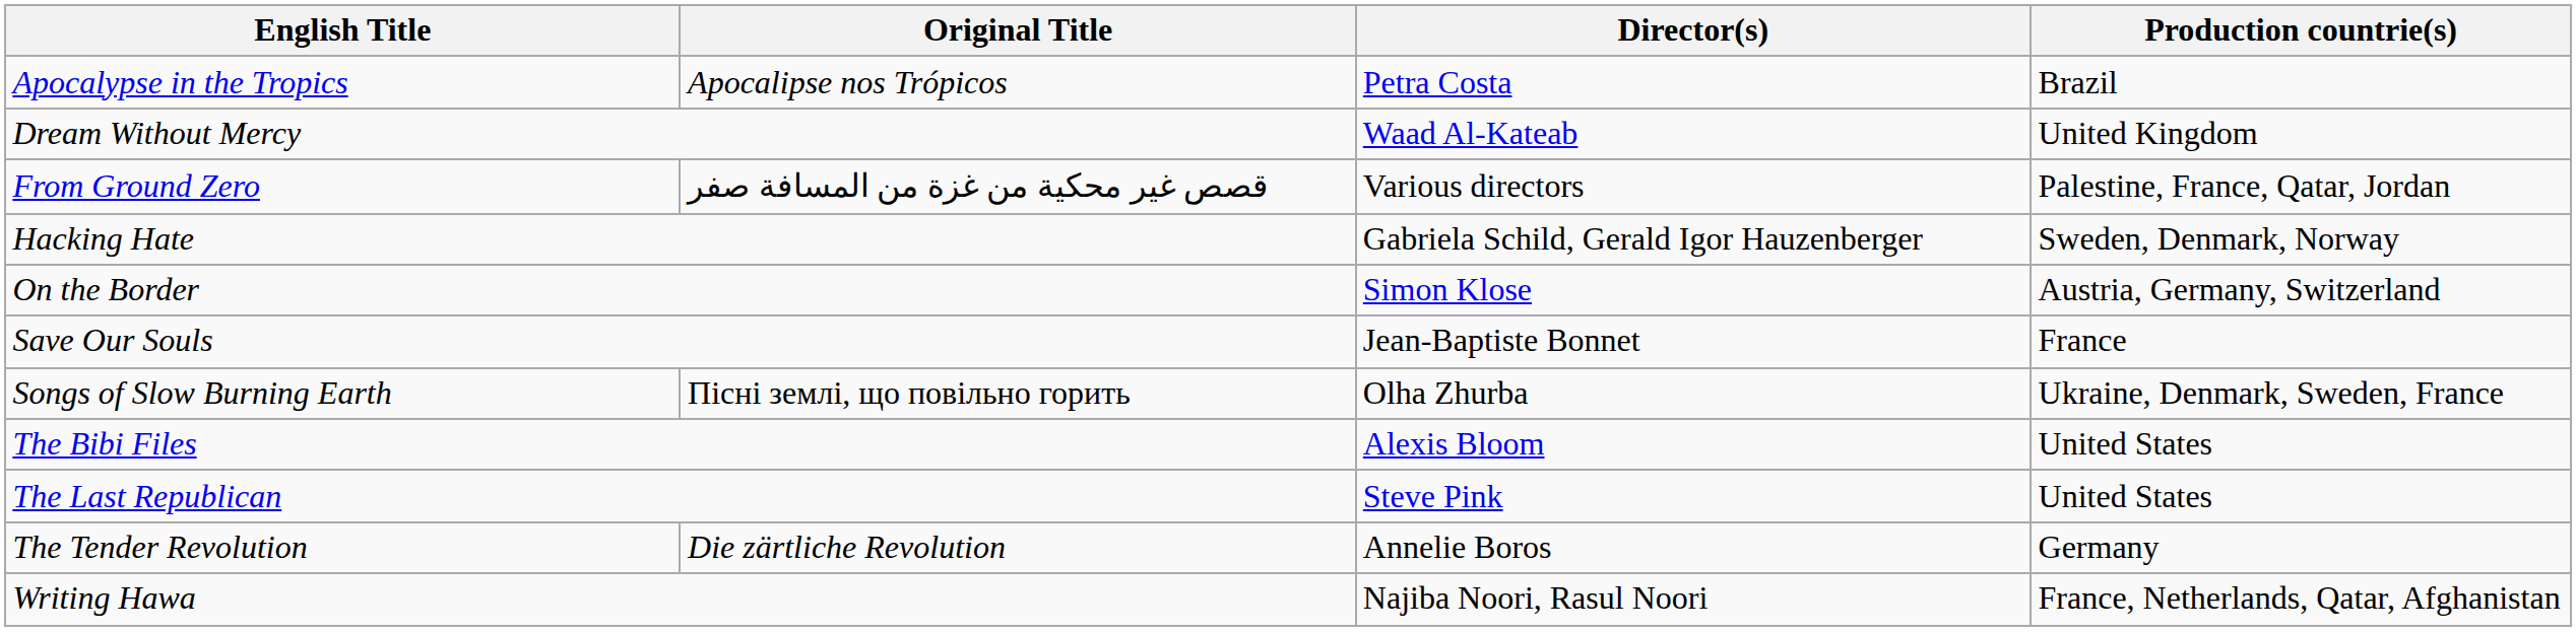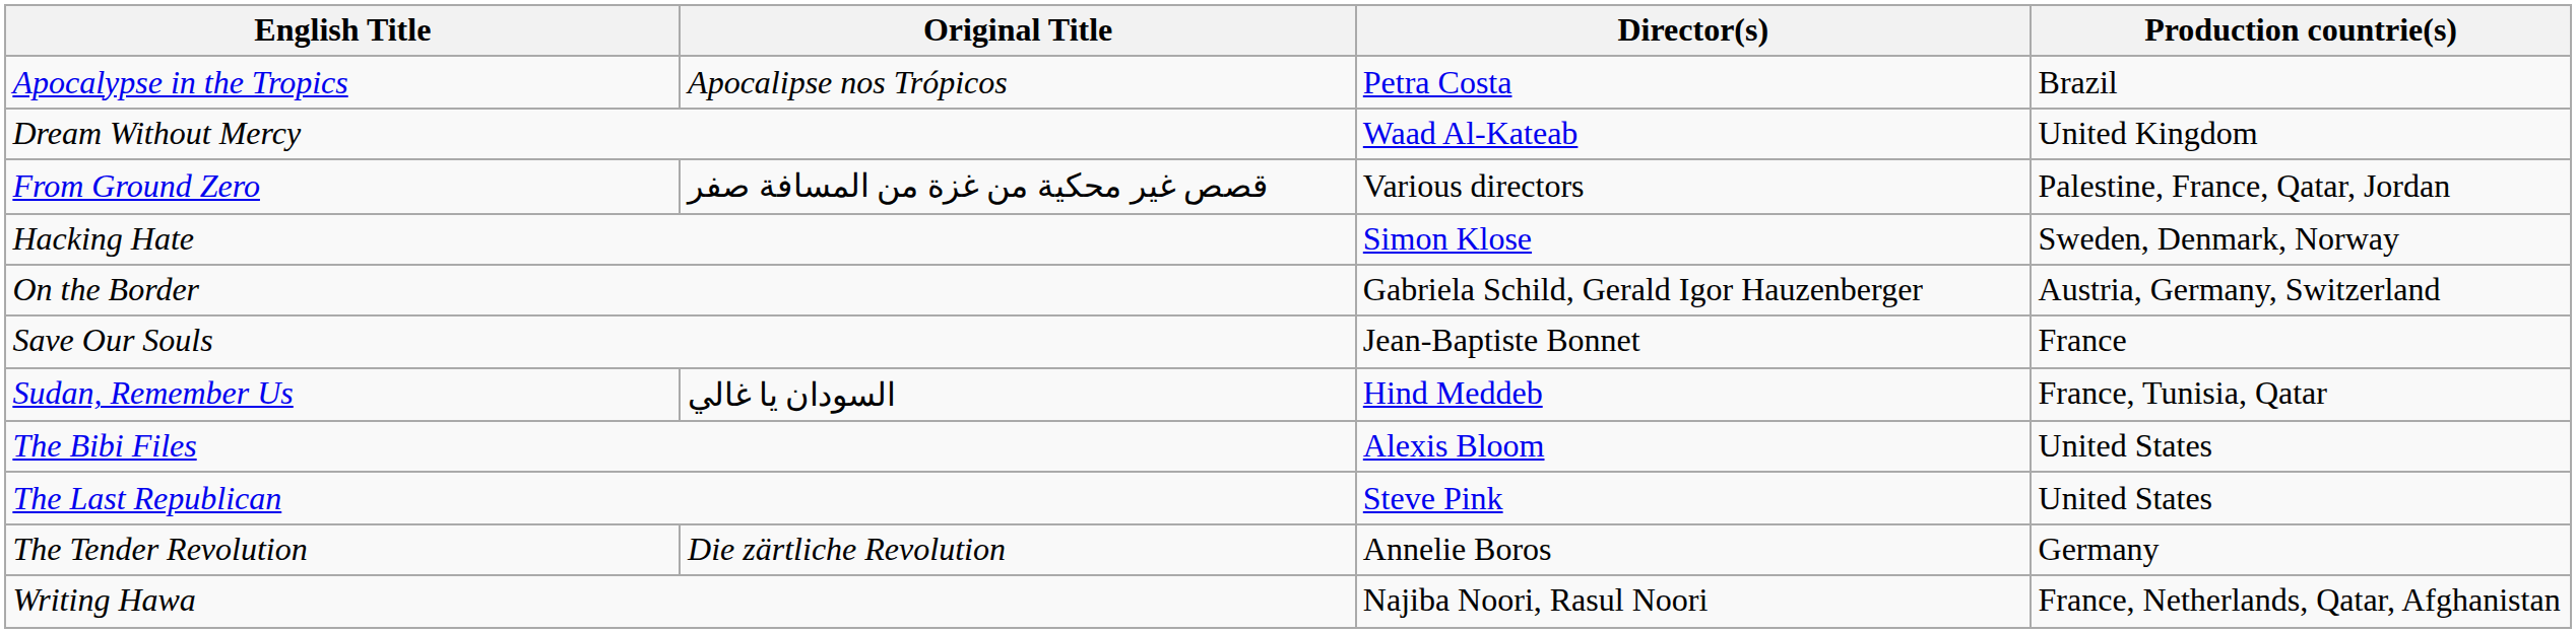 <table class="wikitable" style="width:100%; margin-bottom:4px">
 <tr>
 <th scope="col" width="25%">English Title</th>
 <th scope="col" width="25%">Original Title</th>
 <th scope="col" width="25%">Director(s)</th>
 <th scope="col" width="20%">Production countrie(s)</th>
 </tr>
 <tr>
 <td><em><a href='#'>Apocalypse in the Tropics</a></em></td>
 <td><em>Apocalipse nos Trópicos</em></td>
 <td><a href='#'>Petra Costa</a></td>
 <td>Brazil</td>
 </tr>
 <tr>
 <td colspan="2"><em>Dream Without Mercy</em></td>
 <td><a href='#'>Waad Al-Kateab</a></td>
 <td>United Kingdom</td>
 </tr>
 <tr>
 <td><em><a href='#'>From Ground Zero</a></em></td>
 <td>قصص غير محكية من غزة من المسافة صفر</td>
 <td>Various directors</td>
 <td>Palestine, France, Qatar, Jordan</td>
 </tr>
 <tr>
 <td colspan="2"><em>Hacking Hate</em></td>
-<td>Gabriela Schild, Gerald Igor Hauzenberger</td>
+<td><a href='#'>Simon Klose</a></td>
 <td>Sweden, Denmark, Norway</td>
 </tr>
 <tr>
 <td colspan="2"><em>On the Border</em></td>
-<td><a href='#'>Simon Klose</a></td>
+<td>Gabriela Schild, Gerald Igor Hauzenberger</td>
 <td>Austria, Germany, Switzerland</td>
 </tr>
 <tr>
 <td colspan="2"><em>Save Our Souls</em></td>
 <td>Jean-Baptiste Bonnet</td>
 <td>France</td>
 </tr>
 <tr>
-<td><em>Songs of Slow Burning Earth</em></td>
-<td>Пісні землі, що повільно горить</td>
-<td>Olha Zhurba</td>
-<td>Ukraine, Denmark, Sweden, France</td>
+<td><em><a href='#'>Sudan, Remember Us</a></em></td>
+<td>السودان يا غالي</td>
+<td><a href='#'>Hind Meddeb</a></td>
+<td>France, Tunisia, Qatar</td>
 </tr>
 <tr>
 <td colspan="2"><em><a href='#'>The Bibi Files</a></em></td>
 <td><a href='#'>Alexis Bloom</a></td>
 <td>United States</td>
 </tr>
 <tr>
 <td colspan="2"><em><a href='#'>The Last Republican</a></em></td>
 <td><a href='#'>Steve Pink</a></td>
 <td>United States</td>
 </tr>
 <tr>
 <td><em>The Tender Revolution</em></td>
 <td><em>Die zärtliche Revolution</em></td>
 <td>Annelie Boros</td>
 <td>Germany</td>
 </tr>
 <tr>
 <td colspan="2"><em>Writing Hawa</em></td>
 <td>Najiba Noori, Rasul Noori</td>
 <td>France, Netherlands, Qatar, Afghanistan</td>
 </tr>
 <tr>
 </tr>
 </table>
